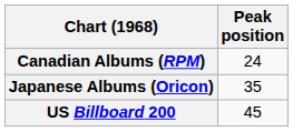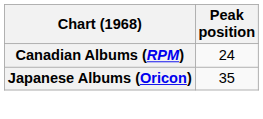 <table class="wikitable sortable plainrowheaders" style="text-align:center;">
 <tr>
 <th scope="col">Chart (1968)</th>
 <th scope="col">Peak<br> position</th>
 </tr>
 <tr>
 <th scope="row">Canadian Albums (<em><a href='#'>RPM</a></em>)</th>
 <td>24</td>
 </tr>
 <tr>
 <th scope="row">Japanese Albums (<a href='#'>Oricon</a>)</th>
 <td>35</td>
 </tr>
-<tr>
-<th scope="row">US <a href='#'><em>Billboard</em> 200</a></th>
-<td>45</td>
-</tr>
 </table>
